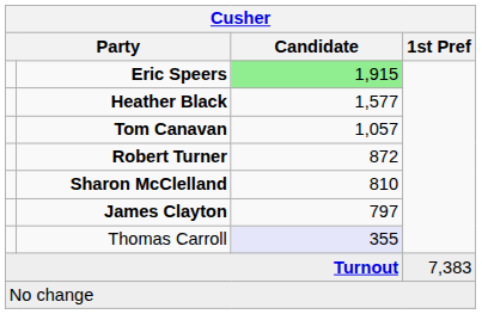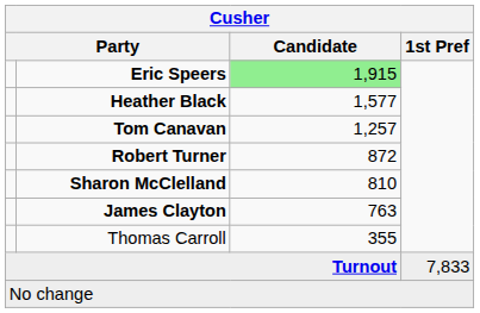 <table class="wikitable">
 <tr>
 <th colspan="4" align="center"><a href='#'>Cusher</a></th>
 </tr>
 <tr>
 <th colspan="2" align="center" width=200>Party</th>
 <th width=150>Candidate</th>
 <th width=60>1st Pref</th>
 </tr>
 <tr>
 <td></td>
 <td align="right"><strong>Eric Speers</strong></td>
 <td align="right" style="background: lightgreen;">1,915</td>
 </tr>
 <tr>
 <td></td>
 <td align="right"><strong>Heather Black</strong></td>
 <td align="right">1,577</td>
 </tr>
 <tr>
 <td></td>
 <td align="right"><strong>Tom Canavan</strong></td>
-<td align="right">1,057</td>
+<td align="right">1,257</td>
 </tr>
 <tr>
 <td></td>
 <td align="right"><strong>Robert Turner</strong></td>
 <td align="right">872</td>
 </tr>
 <tr>
 <td></td>
 <td align="right"><strong>Sharon McClelland</strong></td>
 <td align="right">810</td>
 </tr>
 <tr>
 <td></td>
 <td align="right"><strong>James Clayton</strong></td>
-<td align="right">797</td>
+<td align="right">763</td>
 </tr>
 <tr>
 <td></td>
 <td align="right">Thomas Carroll</td>
-<td align="right" style="background: lavender;">355</td>
+<td align="right">355</td>
 </tr>
 <tr bgcolor="EEEEEE">
 <td colspan=3 align="right"><strong><a href='#'>Turnout</a></strong></td>
-<td align="right">7,383</td>
+<td align="right">7,833</td>
 </tr>
 <tr bgcolor="EEEEEE">
 <td colspan=4 bgcolor="EEEEEE">No change</td>
 </tr>
 </table>
